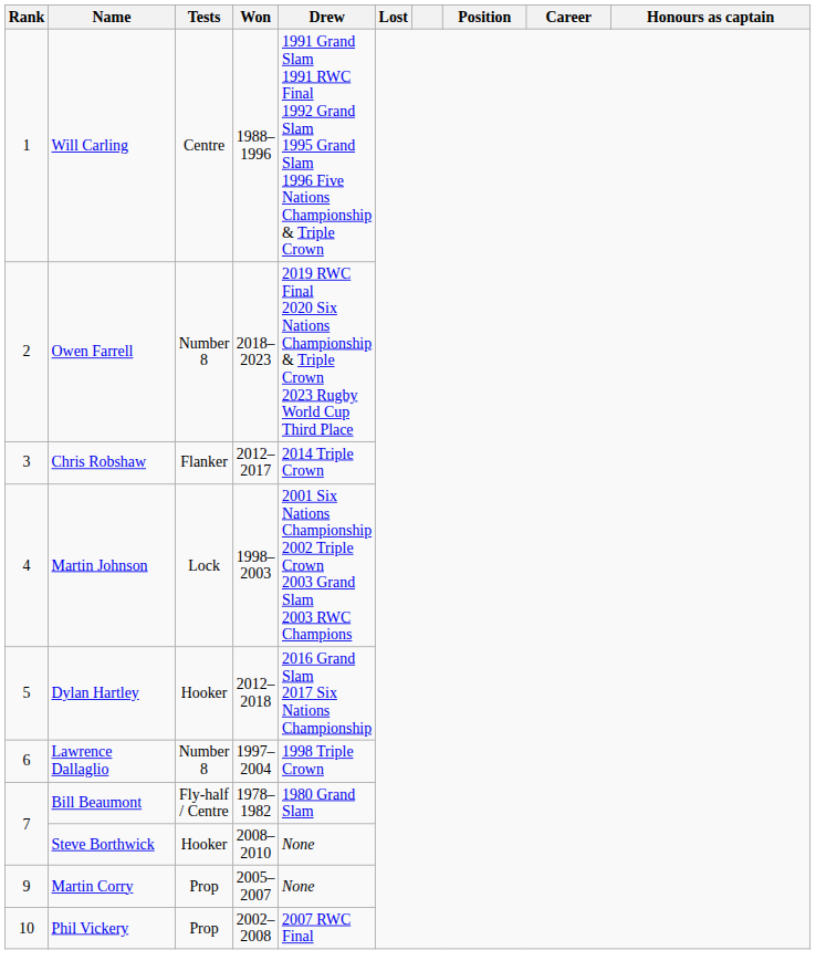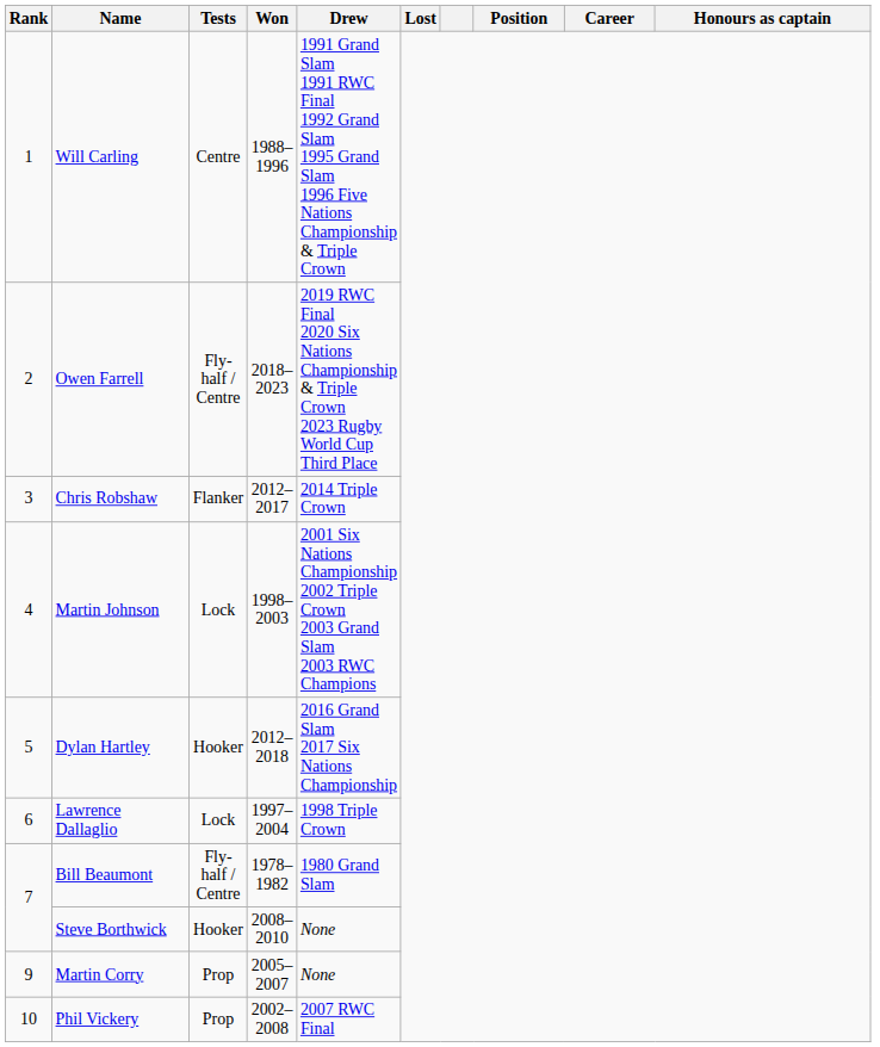 <table class="wikitable sortable" style="text-align:center">
 <tr>
 <th width=25px>Rank</th>
 <th width=125px>Name</th>
 <th width=25px>Tests</th>
 <th width=25px>Won</th>
 <th width=25px>Drew</th>
 <th width=25px>Lost</th>
 <th width=25px></th>
 <th width=80px>Position</th>
 <th width=80px>Career</th>
 <th width=200px>Honours as captain</th>
 </tr>
 <tr>
 <td>1</td>
 <td align=left><a href='#'>Will Carling</a><br></td>
 <td>Centre</td>
 <td>1988–1996</td>
 <td align=left><a href='#'>1991 Grand Slam</a><br><a href='#'>1991 RWC Final</a><br><a href='#'>1992 Grand Slam</a><br><a href='#'>1995 Grand Slam</a><br><a href='#'>1996 Five Nations Championship</a> & <a href='#'>Triple Crown</a></td>
 </tr>
 <tr>
 <td>2</td>
 <td align=left><a href='#'>Owen Farrell</a><br></td>
-<td>Number 8</td>
+<td>Fly-half / Centre</td>
 <td>2018–2023</td>
 <td align=left><a href='#'>2019 RWC Final</a><br><a href='#'>2020 Six Nations Championship</a> & <a href='#'>Triple Crown</a><br><a href='#'>2023 Rugby World Cup Third Place</a></td>
 </tr>
 <tr>
 <td>3</td>
 <td align=left><a href='#'>Chris Robshaw</a><br></td>
 <td>Flanker</td>
 <td>2012–2017</td>
 <td align=left><a href='#'>2014 Triple Crown</a></td>
 </tr>
 <tr>
 <td>4</td>
 <td align=left><a href='#'>Martin Johnson</a><br></td>
 <td>Lock</td>
 <td>1998–2003</td>
 <td align=left><a href='#'>2001 Six Nations Championship</a><br><a href='#'>2002 Triple Crown</a><br><a href='#'>2003 Grand Slam</a><br><a href='#'>2003 RWC Champions</a></td>
 </tr>
 <tr>
 <td>5</td>
 <td align=left><a href='#'>Dylan Hartley</a><br></td>
 <td>Hooker</td>
 <td>2012–2018</td>
 <td align=left><a href='#'>2016 Grand Slam</a><br><a href='#'>2017 Six Nations Championship</a></td>
 </tr>
 <tr>
 <td>6</td>
 <td align=left><a href='#'>Lawrence Dallaglio</a><br></td>
-<td>Number 8</td>
+<td>Lock</td>
 <td>1997–2004</td>
 <td align=left><a href='#'>1998 Triple Crown</a></td>
 </tr>
 <tr>
 <td rowspan=2>7</td>
 <td align=left><a href='#'>Bill Beaumont</a><br></td>
 <td>Fly-half / Centre</td>
 <td>1978–1982</td>
 <td align=left><a href='#'>1980 Grand Slam</a></td>
 </tr>
 <tr>
 <td align=left><a href='#'>Steve Borthwick</a><br></td>
 <td>Hooker</td>
 <td>2008–2010</td>
 <td align=left><em>None</em></td>
 </tr>
 <tr>
 <td>9</td>
 <td align=left><a href='#'>Martin Corry</a><br></td>
 <td>Prop</td>
 <td>2005–2007</td>
 <td align=left><em>None</em></td>
 </tr>
 <tr>
 <td>10</td>
 <td align=left><a href='#'>Phil Vickery</a><br></td>
 <td>Prop</td>
 <td>2002–2008</td>
 <td align=left><a href='#'>2007 RWC Final</a></td>
 </tr>
 </table>
